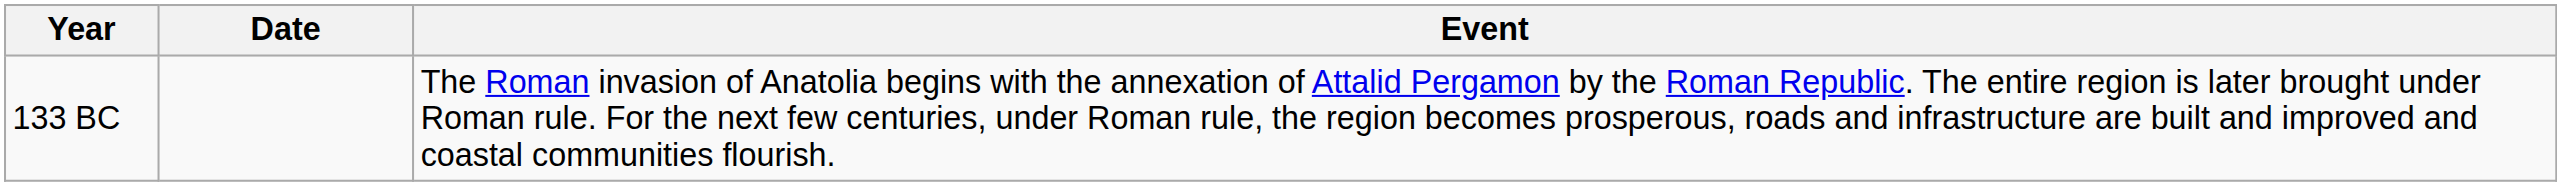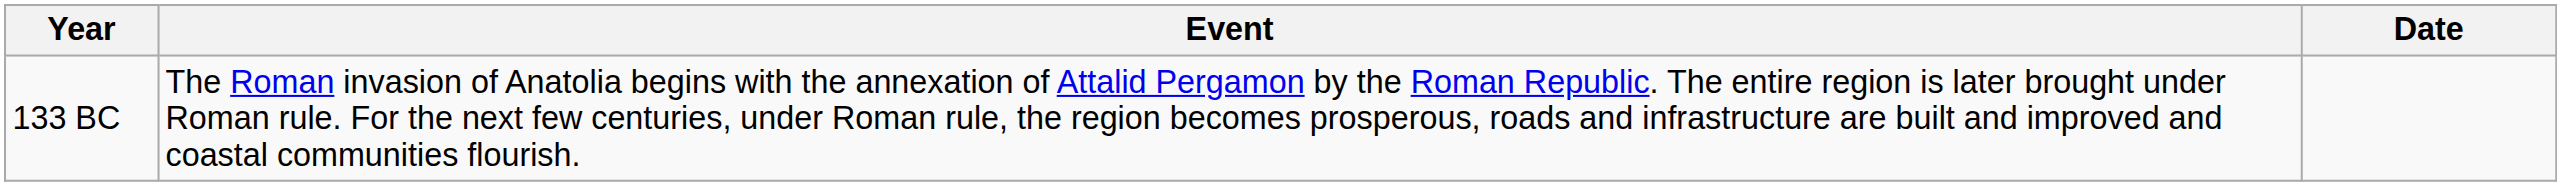 <table class="wikitable" width="100%">
 <tr>
 <th style="width:6%">Year</th>
+<th>Event</th>
 <th style="width:10%">Date</th>
-<th>Event</th>
 </tr>
 <tr>
 <td>133 BC</td>
+<td>The <a href='#'>Roman</a> invasion of Anatolia begins with the annexation of <a href='#'>Attalid Pergamon</a> by the <a href='#'>Roman Republic</a>. The entire region is later brought under Roman rule. For the next few centuries, under Roman rule, the region becomes prosperous, roads and infrastructure are built and improved and coastal communities flourish.</td>
 <td></td>
-<td>The <a href='#'>Roman</a> invasion of Anatolia begins with the annexation of <a href='#'>Attalid Pergamon</a> by the <a href='#'>Roman Republic</a>. The entire region is later brought under Roman rule. For the next few centuries, under Roman rule, the region becomes prosperous, roads and infrastructure are built and improved and coastal communities flourish.</td>
 </tr>
 </table>
